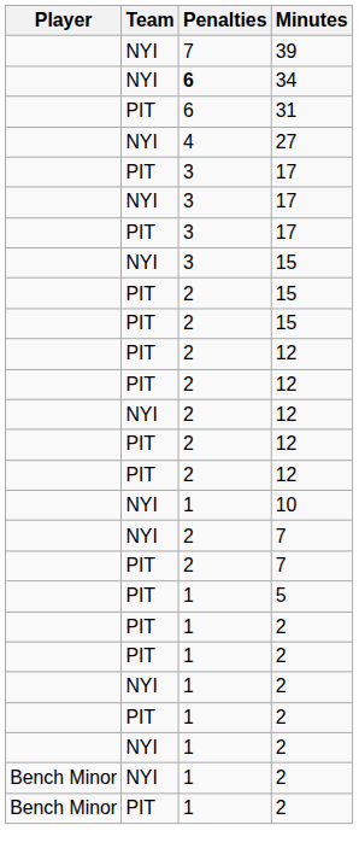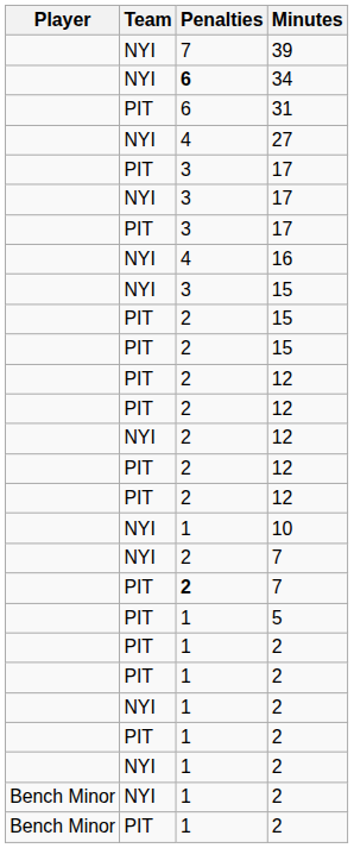 <table class="wikitable sortable">
 <tr>
 <th>Player</th>
 <th>Team</th>
 <th>Penalties</th>
 <th>Minutes</th>
 </tr>
 <tr>
 <td></td>
 <td>NYI</td>
 <td>7</td>
 <td>39</td>
 </tr>
 <tr>
 <td></td>
 <td>NYI</td>
 <td><strong>6</strong></td>
 <td>34</td>
 </tr>
 <tr>
 <td></td>
 <td>PIT</td>
 <td>6</td>
 <td>31</td>
 </tr>
 <tr>
 <td></td>
 <td>NYI</td>
 <td>4</td>
 <td>27</td>
 </tr>
 <tr>
 <td></td>
 <td>PIT</td>
 <td>3</td>
 <td>17</td>
 </tr>
 <tr>
 <td></td>
 <td>NYI</td>
 <td>3</td>
 <td>17</td>
 </tr>
 <tr>
 <td></td>
 <td>PIT</td>
 <td>3</td>
 <td>17</td>
+</tr>
+<tr>
+<td></td>
+<td>NYI</td>
+<td>4</td>
+<td>16</td>
 </tr>
 <tr>
 <td></td>
 <td>NYI</td>
 <td>3</td>
 <td>15</td>
 </tr>
 <tr>
 <td></td>
 <td>PIT</td>
 <td>2</td>
 <td>15</td>
 </tr>
 <tr>
 <td></td>
 <td>PIT</td>
 <td>2</td>
 <td>15</td>
 </tr>
 <tr>
 <td></td>
 <td>PIT</td>
 <td>2</td>
 <td>12</td>
 </tr>
 <tr>
 <td></td>
 <td>PIT</td>
 <td>2</td>
 <td>12</td>
 </tr>
 <tr>
 <td></td>
 <td>NYI</td>
 <td>2</td>
 <td>12</td>
 </tr>
 <tr>
 <td></td>
 <td>PIT</td>
 <td>2</td>
 <td>12</td>
 </tr>
 <tr>
 <td></td>
 <td>PIT</td>
 <td>2</td>
 <td>12</td>
 </tr>
 <tr>
 <td></td>
 <td>NYI</td>
 <td>1</td>
 <td>10</td>
 </tr>
 <tr>
 <td></td>
 <td>NYI</td>
 <td>2</td>
 <td>7</td>
 </tr>
 <tr>
 <td></td>
 <td>PIT</td>
-<td>2</td>
+<td><strong>2</strong></td>
 <td>7</td>
 </tr>
 <tr>
 <td></td>
 <td>PIT</td>
 <td>1</td>
 <td>5</td>
 </tr>
 <tr>
 <td></td>
 <td>PIT</td>
 <td>1</td>
 <td>2</td>
 </tr>
 <tr>
 <td></td>
 <td>PIT</td>
 <td>1</td>
 <td>2</td>
 </tr>
 <tr>
 <td></td>
 <td>NYI</td>
 <td>1</td>
 <td>2</td>
 </tr>
 <tr>
 <td></td>
 <td>PIT</td>
 <td>1</td>
 <td>2</td>
 </tr>
 <tr>
 <td></td>
 <td>NYI</td>
 <td>1</td>
 <td>2</td>
 </tr>
 <tr>
 <td>Bench Minor</td>
 <td>NYI</td>
 <td>1</td>
 <td>2</td>
 </tr>
 <tr>
 <td>Bench Minor</td>
 <td>PIT</td>
 <td>1</td>
 <td>2</td>
 </tr>
 </table>
